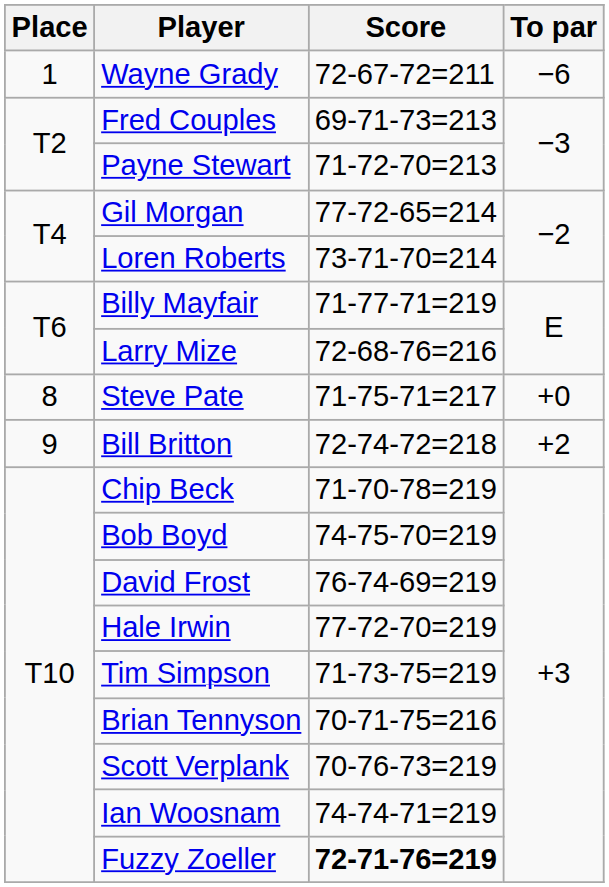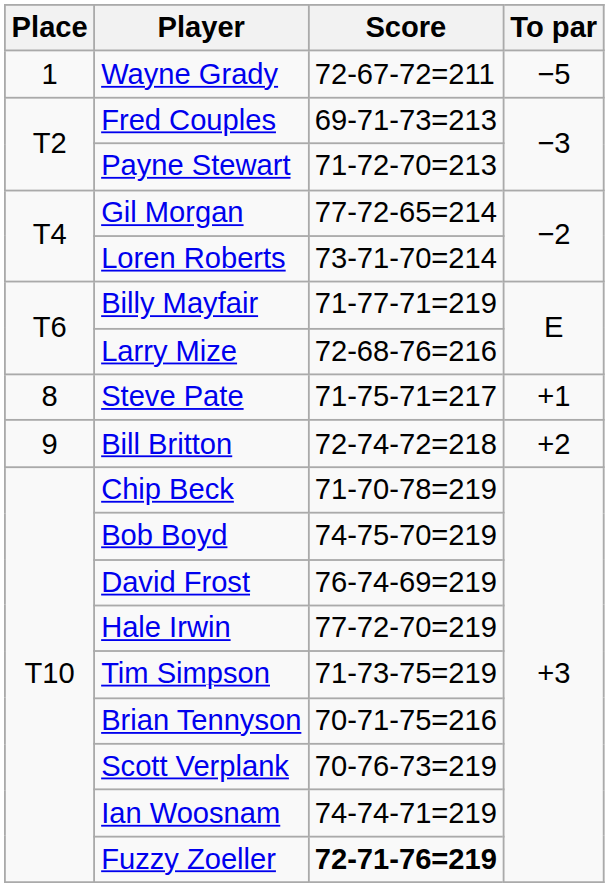 <table class="wikitable">
 <tr>
 <th>Place</th>
 <th>Player</th>
 <th>Score</th>
 <th>To par</th>
 </tr>
 <tr>
 <td align=center>1</td>
 <td> <a href='#'>Wayne Grady</a></td>
 <td>72-67-72=211</td>
-<td align=center>−6</td>
+<td align=center>−5</td>
 </tr>
 <tr>
 <td rowspan="2" align=center>T2</td>
 <td> <a href='#'>Fred Couples</a></td>
 <td align=center>69-71-73=213</td>
 <td rowspan="2" align=center>−3</td>
 </tr>
 <tr>
 <td> <a href='#'>Payne Stewart</a></td>
 <td align=center>71-72-70=213</td>
 </tr>
 <tr>
 <td rowspan="2" align=center>T4</td>
 <td> <a href='#'>Gil Morgan</a></td>
 <td align=center>77-72-65=214</td>
 <td rowspan="2" align=center>−2</td>
 </tr>
 <tr>
 <td> <a href='#'>Loren Roberts</a></td>
 <td align=center>73-71-70=214</td>
 </tr>
 <tr>
 <td rowspan="2" align=center>T6</td>
 <td> <a href='#'>Billy Mayfair</a></td>
 <td align=center>71-77-71=219</td>
 <td rowspan="2" align=center>E</td>
 </tr>
 <tr>
 <td> <a href='#'>Larry Mize</a></td>
 <td align=center>72-68-76=216</td>
 </tr>
 <tr>
 <td align=center>8</td>
 <td> <a href='#'>Steve Pate</a></td>
 <td>71-75-71=217</td>
-<td align=center>+0</td>
+<td align=center>+1</td>
 </tr>
 <tr>
 <td align=center>9</td>
 <td> <a href='#'>Bill Britton</a></td>
 <td>72-74-72=218</td>
 <td align=center>+2</td>
 </tr>
 <tr>
 <td rowspan="9" align=center>T10</td>
 <td> <a href='#'>Chip Beck</a></td>
 <td align=center>71-70-78=219</td>
 <td rowspan="9" align=center>+3</td>
 </tr>
 <tr>
 <td> <a href='#'>Bob Boyd</a></td>
 <td align=center>74-75-70=219</td>
 </tr>
 <tr>
 <td> <a href='#'>David Frost</a></td>
 <td align=center>76-74-69=219</td>
 </tr>
 <tr>
 <td> <a href='#'>Hale Irwin</a></td>
 <td align=center>77-72-70=219</td>
 </tr>
 <tr>
 <td> <a href='#'>Tim Simpson</a></td>
 <td align=center>71-73-75=219</td>
 </tr>
 <tr>
 <td> <a href='#'>Brian Tennyson</a></td>
 <td align=center>70-71-75=216</td>
 </tr>
 <tr>
 <td> <a href='#'>Scott Verplank</a></td>
 <td align=center>70-76-73=219</td>
 </tr>
 <tr>
 <td> <a href='#'>Ian Woosnam</a></td>
 <td align=center>74-74-71=219</td>
 </tr>
 <tr>
 <td> <a href='#'>Fuzzy Zoeller</a></td>
 <td align=center><strong>72-71-76=219</strong></td>
 </tr>
 </table>
